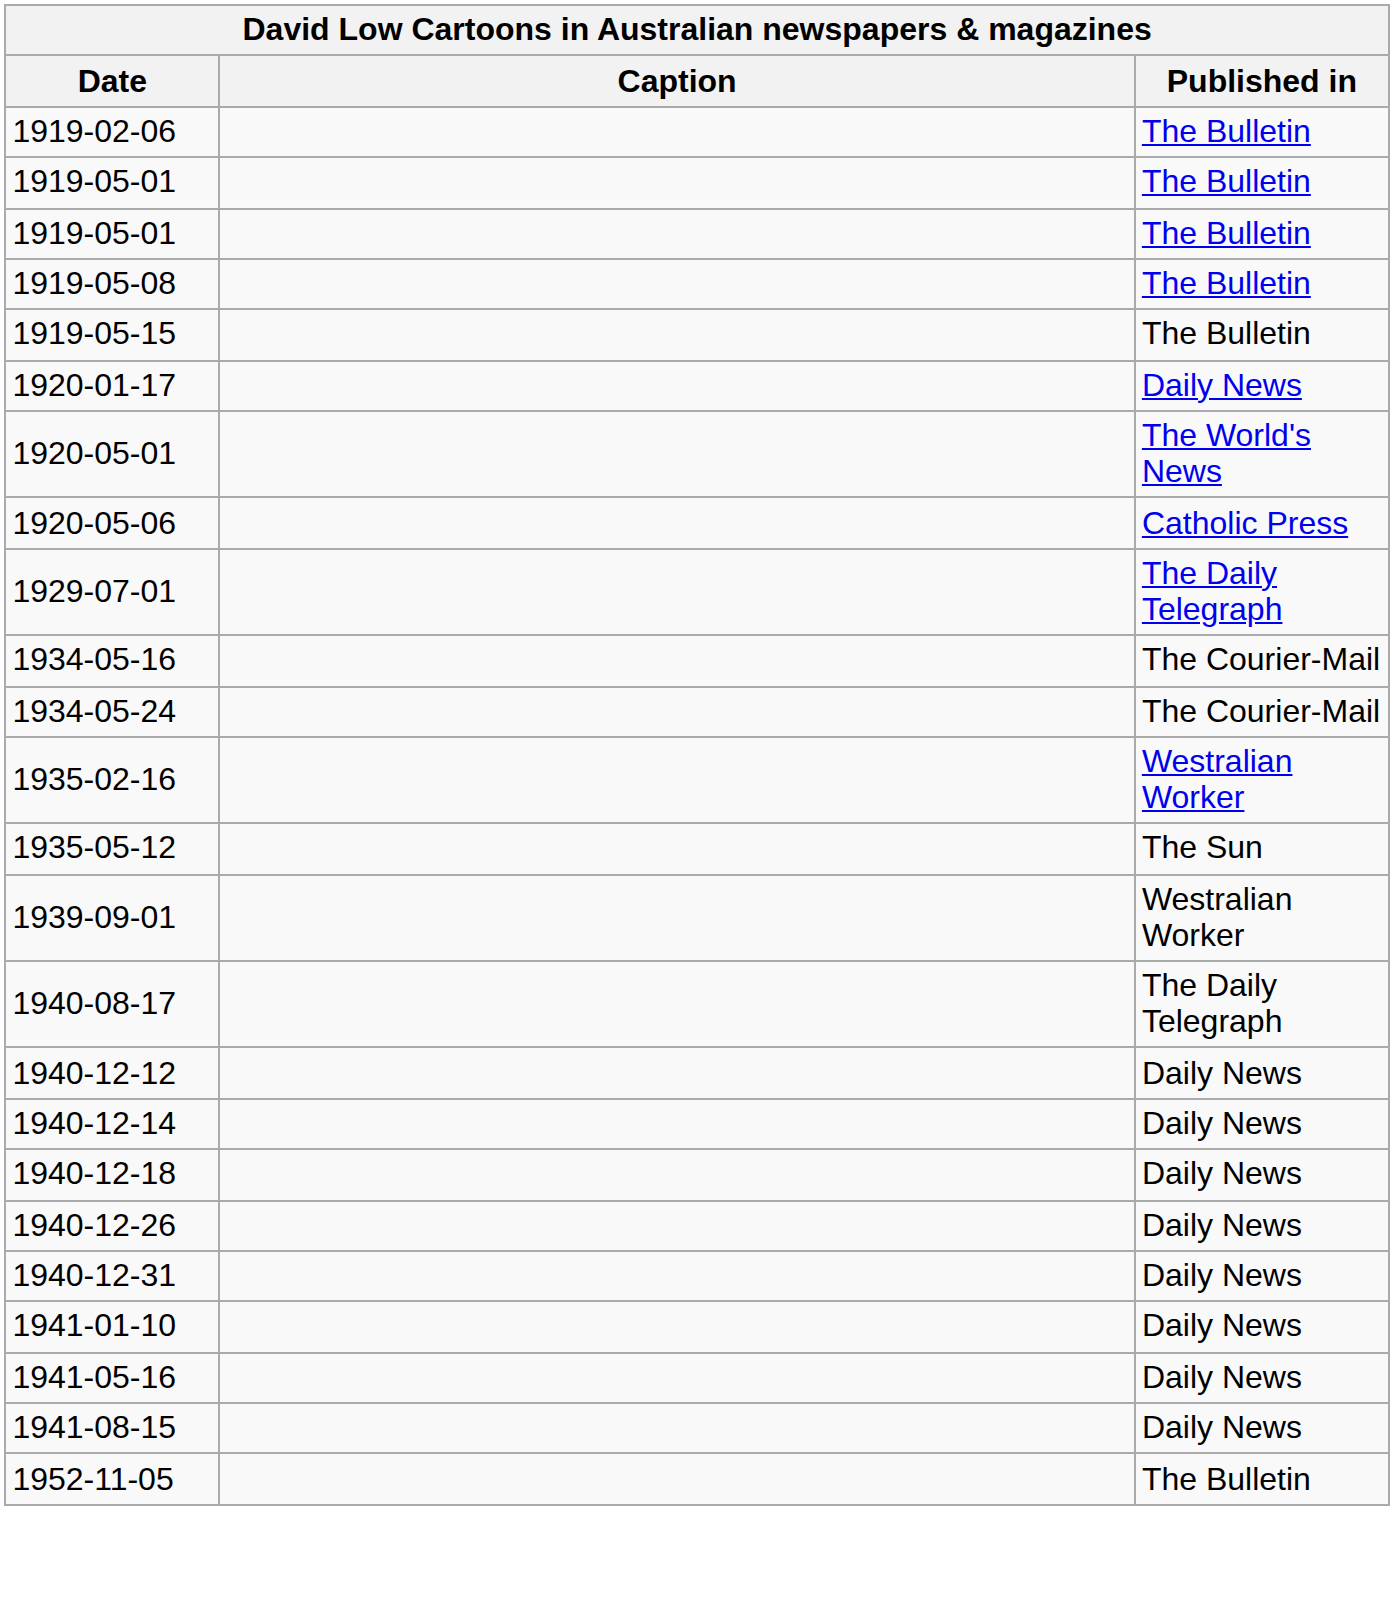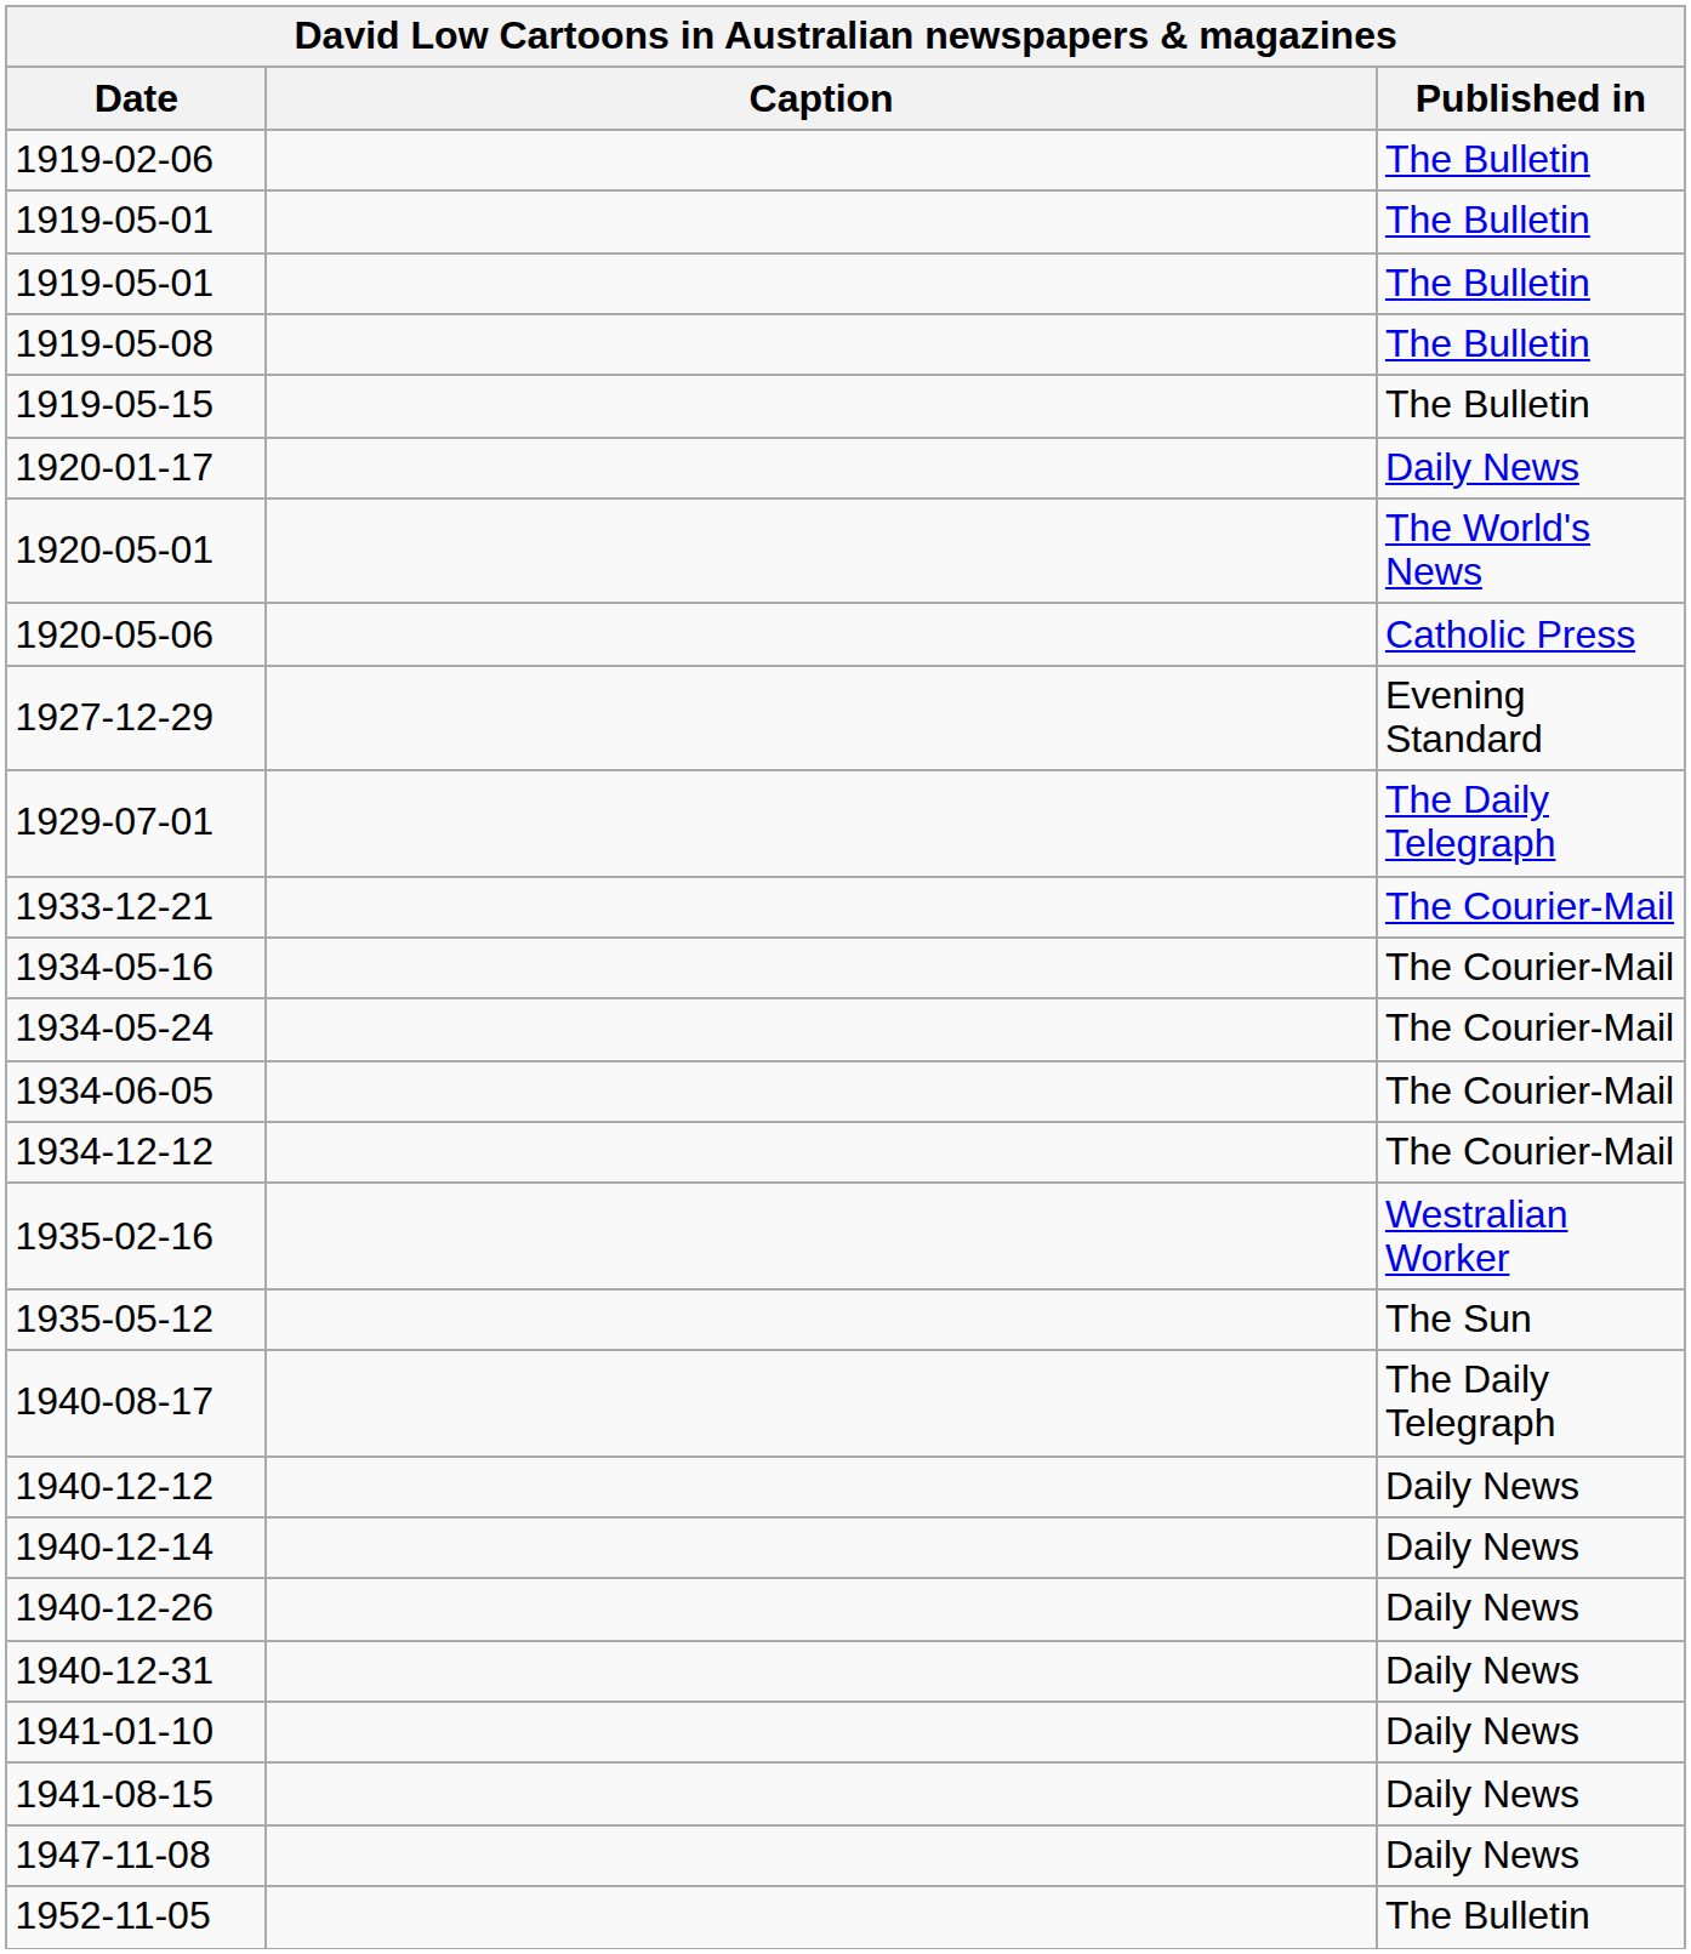 <table class="wikitable sortable">
 <tr>
 <th colspan=3>David Low Cartoons in Australian newspapers & magazines</th>
 </tr>
 <tr>
 <th scope="col" style="width:100px;">Date</th>
 <th scope="col" style="width:450px;">Caption</th>
 <th scope="col" style="width:120px;">Published in</th>
 </tr>
 <tr>
 <td>1919-02-06</td>
 <td></td>
 <td><a href='#'>The Bulletin</a></td>
 </tr>
 <tr>
 <td>1919-05-01</td>
 <td></td>
 <td><a href='#'>The Bulletin</a></td>
 </tr>
 <tr>
 <td>1919-05-01</td>
 <td></td>
 <td><a href='#'>The Bulletin</a></td>
 </tr>
 <tr>
 <td>1919-05-08</td>
 <td></td>
 <td><a href='#'>The Bulletin</a></td>
 </tr>
 <tr>
 <td>1919-05-15</td>
 <td></td>
 <td>The Bulletin</td>
 </tr>
 <tr>
 <td>1920-01-17</td>
 <td></td>
 <td><a href='#'>Daily News</a></td>
 </tr>
 <tr>
 <td>1920-05-01</td>
 <td></td>
 <td><a href='#'>The World's News</a></td>
 </tr>
 <tr>
 <td>1920-05-06</td>
 <td></td>
 <td><a href='#'>Catholic Press</a></td>
 </tr>
 <tr>
+<td>1927-12-29</td>
+<td></td>
+<td>Evening Standard</td>
+</tr>
+<tr>
 <td>1929-07-01</td>
 <td></td>
 <td><a href='#'>The Daily Telegraph</a></td>
+</tr>
+<tr>
+<td>1933-12-21</td>
+<td></td>
+<td><a href='#'>The Courier-Mail</a></td>
 </tr>
 <tr>
 <td>1934-05-16</td>
 <td></td>
 <td>The Courier-Mail</td>
 </tr>
 <tr>
 <td>1934-05-24</td>
+<td></td>
+<td>The Courier-Mail</td>
+</tr>
+<tr>
+<td>1934-06-05</td>
+<td></td>
+<td>The Courier-Mail</td>
+</tr>
+<tr>
+<td>1934-12-12</td>
 <td></td>
 <td>The Courier-Mail</td>
 </tr>
 <tr>
 <td>1935-02-16</td>
 <td></td>
 <td><a href='#'>Westralian Worker</a></td>
 </tr>
 <tr>
 <td>1935-05-12</td>
 <td></td>
 <td>The Sun</td>
 </tr>
 <tr>
-<td>1939-09-01</td>
-<td></td>
-<td>Westralian Worker</td>
-</tr>
-<tr>
 <td>1940-08-17</td>
 <td></td>
 <td>The Daily Telegraph</td>
 </tr>
 <tr>
 <td>1940-12-12</td>
 <td></td>
 <td>Daily News</td>
 </tr>
 <tr>
 <td>1940-12-14</td>
-<td></td>
-<td>Daily News</td>
-</tr>
-<tr>
-<td>1940-12-18</td>
 <td></td>
 <td>Daily News</td>
 </tr>
 <tr>
 <td>1940-12-26</td>
 <td></td>
 <td>Daily News</td>
 </tr>
 <tr>
 <td>1940-12-31</td>
 <td></td>
 <td>Daily News</td>
 </tr>
 <tr>
 <td>1941-01-10</td>
 <td></td>
 <td>Daily News</td>
 </tr>
 <tr>
-<td>1941-05-16</td>
+<td>1941-08-15</td>
 <td></td>
 <td>Daily News</td>
 </tr>
 <tr>
-<td>1941-08-15</td>
+<td>1947-11-08</td>
 <td></td>
 <td>Daily News</td>
 </tr>
 <tr>
 <td>1952-11-05</td>
 <td></td>
 <td>The Bulletin</td>
 </tr>
 </table>
